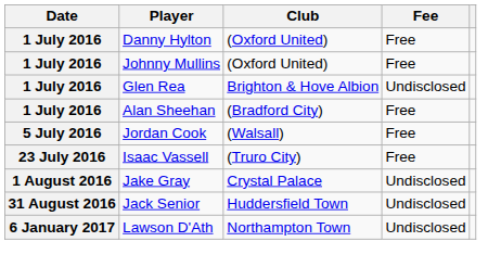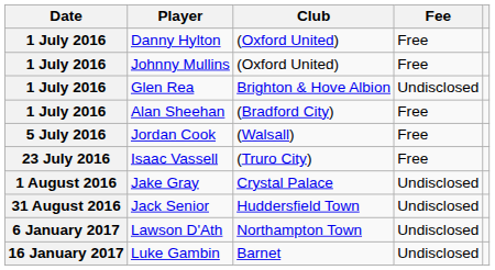 <table class="wikitable plainrowheaders">
 <tr>
 <th scope=col>Date</th>
 <th scope=col>Player</th>
 <th scope=col>Club</th>
 <th scope=col>Fee</th>
 <th scope=col class=unsortable></th>
 </tr>
 <tr>
 <th scope=row>1 July 2016</th>
 <td><a href='#'>Danny Hylton</a></td>
 <td>(<a href='#'>Oxford United</a>)</td>
 <td>Free</td>
 <td style="text-align:center;"></td>
 </tr>
 <tr>
 <th scope=row>1 July 2016</th>
 <td><a href='#'>Johnny Mullins</a></td>
 <td>(Oxford United)</td>
 <td>Free</td>
 <td style="text-align:center;"></td>
 </tr>
 <tr>
 <th scope=row>1 July 2016</th>
 <td><a href='#'>Glen Rea</a></td>
 <td><a href='#'>Brighton & Hove Albion</a></td>
 <td>Undisclosed</td>
 <td style="text-align:center;"></td>
 </tr>
 <tr>
 <th scope=row>1 July 2016</th>
 <td><a href='#'>Alan Sheehan</a></td>
 <td>(<a href='#'>Bradford City</a>)</td>
 <td>Free</td>
 <td style="text-align:center;"></td>
 </tr>
 <tr>
 <th scope=row>5 July 2016</th>
 <td><a href='#'>Jordan Cook</a></td>
 <td>(<a href='#'>Walsall</a>)</td>
 <td>Free</td>
 <td style="text-align:center;"></td>
 </tr>
 <tr>
 <th scope=row>23 July 2016</th>
 <td><a href='#'>Isaac Vassell</a></td>
 <td>(<a href='#'>Truro City</a>)</td>
 <td>Free</td>
 <td style="text-align:center;"></td>
 </tr>
 <tr>
 <th scope=row>1 August 2016</th>
 <td><a href='#'>Jake Gray</a></td>
 <td><a href='#'>Crystal Palace</a></td>
 <td>Undisclosed</td>
 <td style="text-align:center;"></td>
 </tr>
 <tr>
 <th scope=row>31 August 2016</th>
 <td><a href='#'>Jack Senior</a></td>
 <td><a href='#'>Huddersfield Town</a></td>
 <td>Undisclosed</td>
 <td style="text-align:center;"></td>
 </tr>
 <tr>
 <th scope=row>6 January 2017</th>
 <td><a href='#'>Lawson D'Ath</a></td>
 <td><a href='#'>Northampton Town</a></td>
 <td>Undisclosed</td>
 <td style="text-align:center;"></td>
 </tr>
+<tr>
+<th scope=row>16 January 2017</th>
+<td><a href='#'>Luke Gambin</a></td>
+<td><a href='#'>Barnet</a></td>
+<td>Undisclosed</td>
+<td style="text-align:center;"></td>
+</tr>
 </table>
